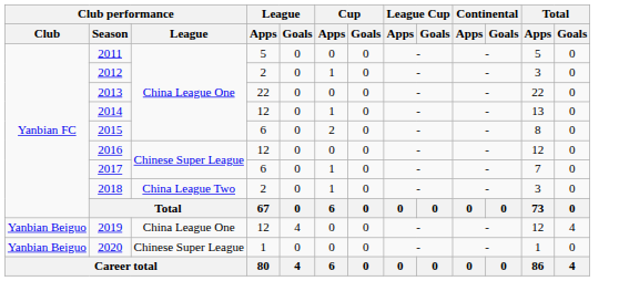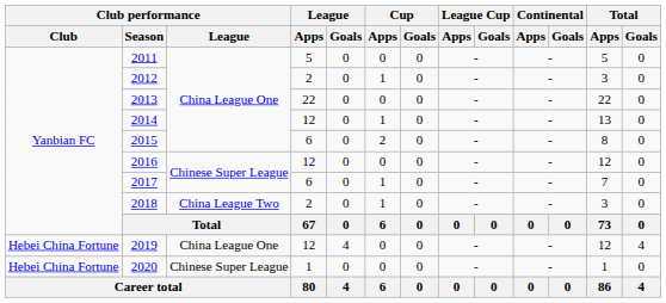 <table class="wikitable" style="text-align:center">
 <tr>
 <th colspan=3>Club performance</th>
 <th colspan=2>League</th>
 <th colspan=2>Cup</th>
 <th colspan=2>League Cup</th>
 <th colspan=2>Continental</th>
 <th colspan=2>Total</th>
 </tr>
 <tr>
 <th>Club</th>
 <th>Season</th>
 <th>League</th>
 <th>Apps</th>
 <th>Goals</th>
 <th>Apps</th>
 <th>Goals</th>
 <th>Apps</th>
 <th>Goals</th>
 <th>Apps</th>
 <th>Goals</th>
 <th>Apps</th>
 <th>Goals</th>
 </tr>
 <tr>
 <td rowspan="9"><a href='#'>Yanbian FC</a></td>
 <td><a href='#'>2011</a></td>
 <td rowspan="5"><a href='#'>China League One</a></td>
 <td>5</td>
 <td>0</td>
 <td>0</td>
 <td>0</td>
 <td colspan="2">-</td>
 <td colspan="2">-</td>
 <td>5</td>
 <td>0</td>
 </tr>
 <tr>
 <td><a href='#'>2012</a></td>
 <td>2</td>
 <td>0</td>
 <td>1</td>
 <td>0</td>
 <td colspan="2">-</td>
 <td colspan="2">-</td>
 <td>3</td>
 <td>0</td>
 </tr>
 <tr>
 <td><a href='#'>2013</a></td>
 <td>22</td>
 <td>0</td>
 <td>0</td>
 <td>0</td>
 <td colspan="2">-</td>
 <td colspan="2">-</td>
 <td>22</td>
 <td>0</td>
 </tr>
 <tr>
 <td><a href='#'>2014</a></td>
 <td>12</td>
 <td>0</td>
 <td>1</td>
 <td>0</td>
 <td colspan="2">-</td>
 <td colspan="2">-</td>
 <td>13</td>
 <td>0</td>
 </tr>
 <tr>
 <td><a href='#'>2015</a></td>
 <td>6</td>
 <td>0</td>
 <td>2</td>
 <td>0</td>
 <td colspan="2">-</td>
 <td colspan="2">-</td>
 <td>8</td>
 <td>0</td>
 </tr>
 <tr>
 <td><a href='#'>2016</a></td>
 <td rowspan="2"><a href='#'>Chinese Super League</a></td>
 <td>12</td>
 <td>0</td>
 <td>0</td>
 <td>0</td>
 <td colspan="2">-</td>
 <td colspan="2">-</td>
 <td>12</td>
 <td>0</td>
 </tr>
 <tr>
 <td><a href='#'>2017</a></td>
 <td>6</td>
 <td>0</td>
 <td>1</td>
 <td>0</td>
 <td colspan="2">-</td>
 <td colspan="2">-</td>
 <td>7</td>
 <td>0</td>
 </tr>
 <tr>
 <td><a href='#'>2018</a></td>
 <td><a href='#'>China League Two</a></td>
 <td>2</td>
 <td>0</td>
 <td>1</td>
 <td>0</td>
 <td colspan="2">-</td>
 <td colspan="2">-</td>
 <td>3</td>
 <td>0</td>
 </tr>
 <tr>
 <th colspan=2>Total</th>
 <th>67</th>
 <th>0</th>
 <th>6</th>
 <th>0</th>
 <th>0</th>
 <th>0</th>
 <th>0</th>
 <th>0</th>
 <th>73</th>
 <th>0</th>
 </tr>
 <tr>
-<td><a href='#'>Yanbian Beiguo</a></td>
+<td><a href='#'>Hebei China Fortune</a></td>
 <td><a href='#'>2019</a></td>
 <td>China League One</td>
 <td>12</td>
 <td>4</td>
 <td>0</td>
 <td>0</td>
 <td colspan="2">-</td>
 <td colspan="2">-</td>
 <td>12</td>
 <td>4</td>
 </tr>
 <tr>
-<td><a href='#'>Yanbian Beiguo</a></td>
+<td><a href='#'>Hebei China Fortune</a></td>
 <td><a href='#'>2020</a></td>
 <td>Chinese Super League</td>
 <td>1</td>
 <td>0</td>
 <td>0</td>
 <td>0</td>
 <td colspan="2">-</td>
 <td colspan="2">-</td>
 <td>1</td>
 <td>0</td>
 </tr>
 <tr>
 <th colspan=3>Career total</th>
 <th>80</th>
 <th>4</th>
 <th>6</th>
 <th>0</th>
 <th>0</th>
 <th>0</th>
 <th>0</th>
 <th>0</th>
 <th>86</th>
 <th>4</th>
 </tr>
 </table>
